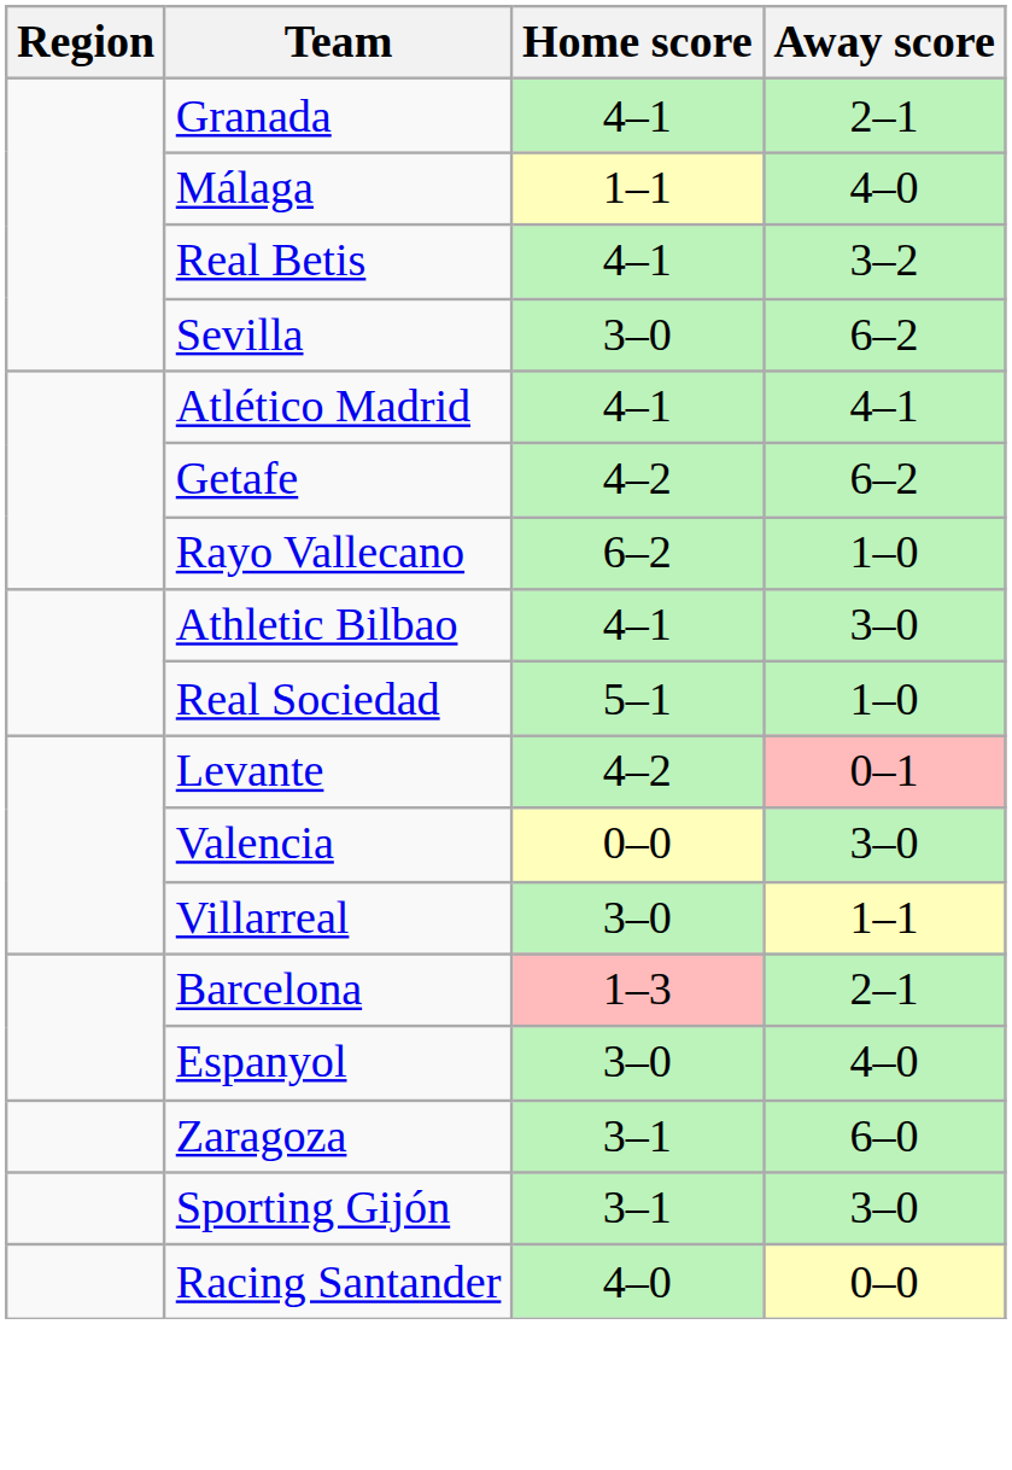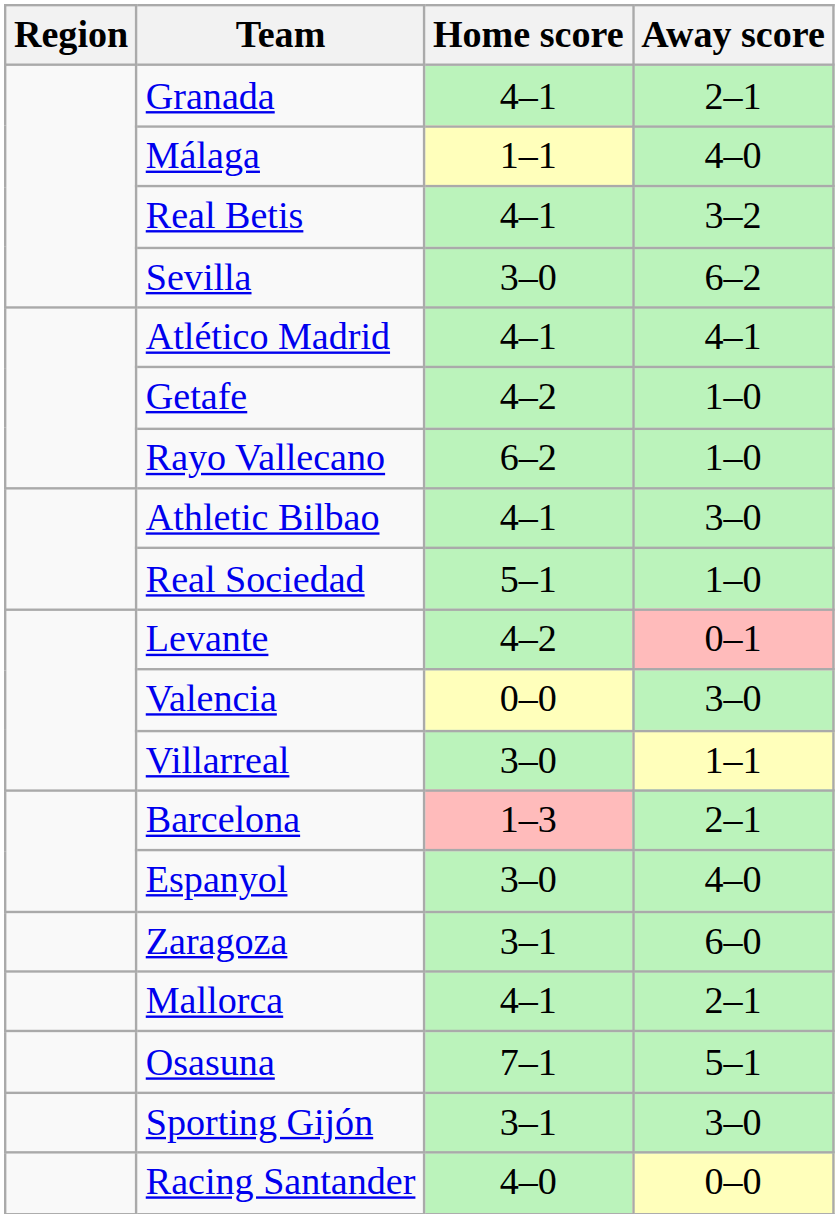 <table class="wikitable" style="text-align: center;">
 <tr>
 <th>Region</th>
 <th>Team</th>
 <th>Home score</th>
 <th>Away score</th>
 </tr>
 <tr>
 <td style="text-align: center;" rowspan="4"></td>
 <td align=left><a href='#'>Granada</a></td>
 <td bgcolor=#BBF3BB>4–1</td>
 <td bgcolor=#BBF3BB>2–1</td>
 </tr>
 <tr>
 <td align=left><a href='#'>Málaga</a></td>
 <td bgcolor=#FFFFBB>1–1</td>
 <td bgcolor=#BBF3BB>4–0</td>
 </tr>
 <tr>
 <td align=left><a href='#'>Real Betis</a></td>
 <td bgcolor=#BBF3BB>4–1</td>
 <td bgcolor=#BBF3BB>3–2</td>
 </tr>
 <tr>
 <td align=left><a href='#'>Sevilla</a></td>
 <td bgcolor=#BBF3BB>3–0</td>
 <td bgcolor=#BBF3BB>6–2</td>
 </tr>
 <tr>
 <td style="text-align: center;" rowspan="3"></td>
 <td align=left><a href='#'>Atlético Madrid</a></td>
 <td bgcolor=#BBF3BB>4–1</td>
 <td bgcolor=#BBF3BB>4–1</td>
 </tr>
 <tr>
 <td align=left><a href='#'>Getafe</a></td>
 <td bgcolor=#BBF3BB>4–2</td>
-<td bgcolor=#BBF3BB>6–2</td>
+<td bgcolor=#BBF3BB>1–0</td>
 </tr>
 <tr>
 <td align=left><a href='#'>Rayo Vallecano</a></td>
 <td bgcolor=#BBF3BB>6–2</td>
 <td bgcolor=#BBF3BB>1–0</td>
 </tr>
 <tr>
 <td style="text-align: center;" rowspan="2"></td>
 <td align=left><a href='#'>Athletic Bilbao</a></td>
 <td bgcolor=#BBF3BB>4–1</td>
 <td bgcolor=#BBF3BB>3–0</td>
 </tr>
 <tr>
 <td align=left><a href='#'>Real Sociedad</a></td>
 <td bgcolor=#BBF3BB>5–1</td>
 <td bgcolor=BBF3BB>1–0</td>
 </tr>
 <tr>
 <td style="text-align: center;" rowspan="3"></td>
 <td align=left><a href='#'>Levante</a></td>
 <td bgcolor=#BBF3BB>4–2</td>
 <td bgcolor=#FFBBBB>0–1</td>
 </tr>
 <tr>
 <td align=left><a href='#'>Valencia</a></td>
 <td bgcolor=FFFFBB>0–0</td>
 <td bgcolor=#BBF3BB>3–0</td>
 </tr>
 <tr>
 <td align=left><a href='#'>Villarreal</a></td>
 <td bgcolor=BBF3BB>3–0</td>
 <td bgcolor=#FFFFBB>1–1</td>
 </tr>
 <tr>
 <td style="text-align: center;" rowspan="2"></td>
 <td align=left><a href='#'>Barcelona</a></td>
 <td bgcolor=FFBBBB>1–3</td>
 <td bgcolor=BBF3BB>2–1</td>
 </tr>
 <tr>
 <td align=left><a href='#'>Espanyol</a></td>
 <td bgcolor=BBF3BB>3–0</td>
 <td bgcolor=BBF3BB>4–0</td>
 </tr>
 <tr>
 <td></td>
 <td align=left><a href='#'>Zaragoza</a></td>
 <td bgcolor=#BBF3BB>3–1</td>
 <td bgcolor=#BBF3BB>6–0</td>
 </tr>
 <tr>
 <td></td>
+<td align=left><a href='#'>Mallorca</a></td>
+<td bgcolor=#BBF3BB>4–1</td>
+<td bgcolor=#BBF3BB>2–1</td>
+</tr>
+<tr>
+<td></td>
+<td align=left><a href='#'>Osasuna</a></td>
+<td bgcolor=#BBF3BB>7–1</td>
+<td bgcolor=#BBF3BB>5–1</td>
+</tr>
+<tr>
+<td></td>
 <td align=left><a href='#'>Sporting Gijón</a></td>
 <td bgcolor=#BBF3BB>3–1</td>
 <td bgcolor=#BBF3BB>3–0</td>
 </tr>
 <tr>
 <td></td>
 <td align=left><a href='#'>Racing Santander</a></td>
 <td bgcolor=#BBF3BB>4–0</td>
 <td bgcolor=#FFFFBB>0–0</td>
 </tr>
 </table>
